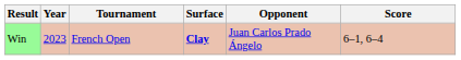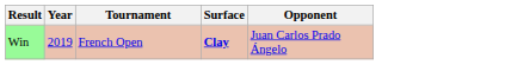 <table class="wikitable" style=font-size:97%>
 <tr>
 <th>Result</th>
 <th>Year</th>
 <th width=150>Tournament</th>
 <th>Surface</th>
 <th width=150>Opponent</th>
-<th width=150>Score</th>
 </tr>
 <tr bgcolor=ebc2af>
 <td style="background:#98fb98;">Win</td>
-<td><a href='#'>2023</a></td>
+<td><a href='#'>2019</a></td>
 <td><a href='#'>French Open</a></td>
 <td><strong><a href='#'>Clay</a></strong></td>
 <td> <a href='#'>Juan Carlos Prado Ángelo</a></td>
-<td>6–1, 6–4</td>
 </tr>
 </table>
